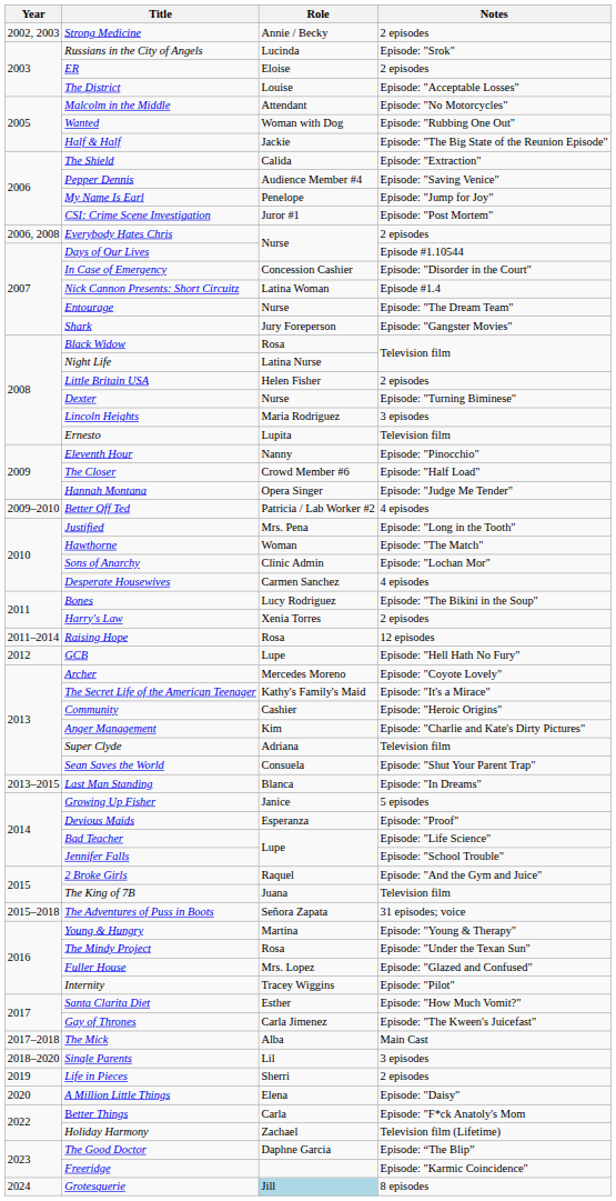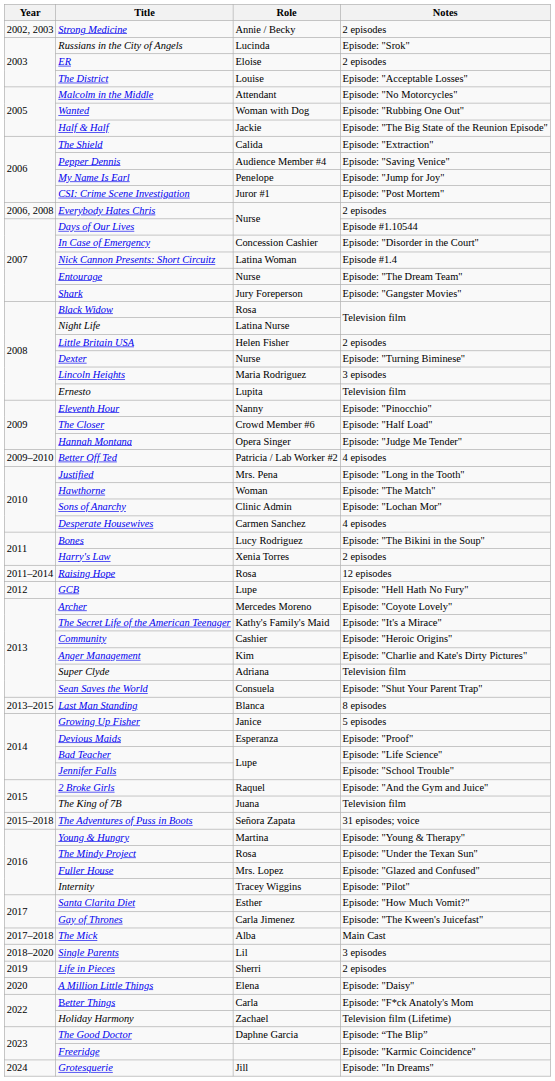 <table class="wikitable sortable">
 <tr>
 <th>Year</th>
 <th>Title</th>
 <th>Role</th>
 <th class="unsortable">Notes</th>
 </tr>
 <tr>
 <td>2002, 2003</td>
 <td><em><a href='#'>Strong Medicine</a></em></td>
 <td>Annie / Becky</td>
 <td>2 episodes</td>
 </tr>
 <tr>
 <td rowspan="3">2003</td>
 <td><em>Russians in the City of Angels</em></td>
 <td>Lucinda</td>
 <td>Episode: "Srok"</td>
 </tr>
 <tr>
 <td><a href='#'><em>ER</em></a></td>
 <td>Eloise</td>
 <td>2 episodes</td>
 </tr>
 <tr>
 <td><em><a href='#'>The District</a></em></td>
 <td>Louise</td>
 <td>Episode: "Acceptable Losses"</td>
 </tr>
 <tr>
 <td rowspan="3">2005</td>
 <td><em><a href='#'>Malcolm in the Middle</a></em></td>
 <td>Attendant</td>
 <td>Episode: "No Motorcycles"</td>
 </tr>
 <tr>
 <td><a href='#'><em>Wanted</em></a></td>
 <td>Woman with Dog</td>
 <td>Episode: "Rubbing One Out"</td>
 </tr>
 <tr>
 <td><em><a href='#'>Half & Half</a></em></td>
 <td>Jackie</td>
 <td>Episode: "The Big State of the Reunion Episode"</td>
 </tr>
 <tr>
 <td rowspan="4">2006</td>
 <td><em><a href='#'>The Shield</a></em></td>
 <td>Calida</td>
 <td>Episode: "Extraction"</td>
 </tr>
 <tr>
 <td><em><a href='#'>Pepper Dennis</a></em></td>
 <td>Audience Member #4</td>
 <td>Episode: "Saving Venice"</td>
 </tr>
 <tr>
 <td><em><a href='#'>My Name Is Earl</a></em></td>
 <td>Penelope</td>
 <td>Episode: "Jump for Joy"</td>
 </tr>
 <tr>
 <td><em><a href='#'>CSI: Crime Scene Investigation</a></em></td>
 <td>Juror #1</td>
 <td>Episode: "Post Mortem"</td>
 </tr>
 <tr>
 <td>2006, 2008</td>
 <td><em><a href='#'>Everybody Hates Chris</a></em></td>
 <td rowspan="2">Nurse</td>
 <td>2 episodes</td>
 </tr>
 <tr>
 <td rowspan="5">2007</td>
 <td><em><a href='#'>Days of Our Lives</a></em></td>
 <td>Episode #1.10544</td>
 </tr>
 <tr>
 <td><a href='#'><em>In Case of Emergency</em></a></td>
 <td>Concession Cashier</td>
 <td>Episode: "Disorder in the Court"</td>
 </tr>
 <tr>
 <td><em><a href='#'>Nick Cannon Presents: Short Circuitz</a></em></td>
 <td>Latina Woman</td>
 <td>Episode #1.4</td>
 </tr>
 <tr>
 <td><a href='#'><em>Entourage</em></a></td>
 <td>Nurse</td>
 <td>Episode: "The Dream Team"</td>
 </tr>
 <tr>
 <td><a href='#'><em>Shark</em></a></td>
 <td>Jury Foreperson</td>
 <td>Episode: "Gangster Movies"</td>
 </tr>
 <tr>
 <td rowspan="6">2008</td>
 <td><a href='#'><em>Black Widow</em></a></td>
 <td>Rosa</td>
 <td rowspan="2">Television film</td>
 </tr>
 <tr>
 <td><em>Night Life</em></td>
 <td>Latina Nurse</td>
 </tr>
 <tr>
 <td><em><a href='#'>Little Britain USA</a></em></td>
 <td>Helen Fisher</td>
 <td>2 episodes</td>
 </tr>
 <tr>
 <td><a href='#'><em>Dexter</em></a></td>
 <td>Nurse</td>
 <td>Episode: "Turning Biminese"</td>
 </tr>
 <tr>
 <td><a href='#'><em>Lincoln Heights</em></a></td>
 <td>Maria Rodriguez</td>
 <td>3 episodes</td>
 </tr>
 <tr>
 <td><em>Ernesto</em></td>
 <td>Lupita</td>
 <td>Television film</td>
 </tr>
 <tr>
 <td rowspan="3">2009</td>
 <td><a href='#'><em>Eleventh Hour</em></a></td>
 <td>Nanny</td>
 <td>Episode: "Pinocchio"</td>
 </tr>
 <tr>
 <td><em><a href='#'>The Closer</a></em></td>
 <td>Crowd Member #6</td>
 <td>Episode: "Half Load"</td>
 </tr>
 <tr>
 <td><em><a href='#'>Hannah Montana</a></em></td>
 <td>Opera Singer</td>
 <td>Episode: "Judge Me Tender"</td>
 </tr>
 <tr>
 <td>2009–2010</td>
 <td><em><a href='#'>Better Off Ted</a></em></td>
 <td>Patricia / Lab Worker #2</td>
 <td>4 episodes</td>
 </tr>
 <tr>
 <td rowspan="4">2010</td>
 <td><a href='#'><em>Justified</em></a></td>
 <td>Mrs. Pena</td>
 <td>Episode: "Long in the Tooth"</td>
 </tr>
 <tr>
 <td><a href='#'><em>Hawthorne</em></a></td>
 <td>Woman</td>
 <td>Episode: "The Match"</td>
 </tr>
 <tr>
 <td><em><a href='#'>Sons of Anarchy</a></em></td>
 <td>Clinic Admin</td>
 <td>Episode: "Lochan Mor"</td>
 </tr>
 <tr>
 <td><em><a href='#'>Desperate Housewives</a></em></td>
 <td>Carmen Sanchez</td>
 <td>4 episodes</td>
 </tr>
 <tr>
 <td rowspan="2">2011</td>
 <td><a href='#'><em>Bones</em></a></td>
 <td>Lucy Rodriguez</td>
 <td>Episode: "The Bikini in the Soup"</td>
 </tr>
 <tr>
 <td><em><a href='#'>Harry's Law</a></em></td>
 <td>Xenia Torres</td>
 <td>2 episodes</td>
 </tr>
 <tr>
 <td>2011–2014</td>
 <td><em><a href='#'>Raising Hope</a></em></td>
 <td>Rosa</td>
 <td>12 episodes</td>
 </tr>
 <tr>
 <td>2012</td>
 <td><a href='#'><em>GCB</em></a></td>
 <td>Lupe</td>
 <td>Episode: "Hell Hath No Fury"</td>
 </tr>
 <tr>
 <td rowspan="6">2013</td>
 <td><a href='#'><em>Archer</em></a></td>
 <td>Mercedes Moreno</td>
 <td>Episode: "Coyote Lovely"</td>
 </tr>
 <tr>
 <td><em><a href='#'>The Secret Life of the American Teenager</a></em></td>
 <td>Kathy's Family's Maid</td>
 <td>Episode: "It's a Mirace"</td>
 </tr>
 <tr>
 <td><a href='#'><em>Community</em></a></td>
 <td>Cashier</td>
 <td>Episode: "Heroic Origins"</td>
 </tr>
 <tr>
 <td><a href='#'><em>Anger Management</em></a></td>
 <td>Kim</td>
 <td>Episode: "Charlie and Kate's Dirty Pictures"</td>
 </tr>
 <tr>
 <td><em>Super Clyde</em></td>
 <td>Adriana</td>
 <td>Television film</td>
 </tr>
 <tr>
 <td><em><a href='#'>Sean Saves the World</a></em></td>
 <td>Consuela</td>
 <td>Episode: "Shut Your Parent Trap"</td>
 </tr>
 <tr>
 <td>2013–2015</td>
 <td><a href='#'><em>Last Man Standing</em></a></td>
 <td>Blanca</td>
-<td>Episode: "In Dreams"</td>
+<td>8 episodes</td>
 </tr>
 <tr>
 <td rowspan="4">2014</td>
 <td><em><a href='#'>Growing Up Fisher</a></em></td>
 <td>Janice</td>
 <td>5 episodes</td>
 </tr>
 <tr>
 <td><em><a href='#'>Devious Maids</a></em></td>
 <td>Esperanza</td>
 <td>Episode: "Proof"</td>
 </tr>
 <tr>
 <td><a href='#'><em>Bad Teacher</em></a></td>
 <td rowspan="2">Lupe</td>
 <td>Episode: "Life Science"</td>
 </tr>
 <tr>
 <td><em><a href='#'>Jennifer Falls</a></em></td>
 <td>Episode: "School Trouble"</td>
 </tr>
 <tr>
 <td rowspan="2">2015</td>
 <td><em><a href='#'>2 Broke Girls</a></em></td>
 <td>Raquel</td>
 <td>Episode: "And the Gym and Juice"</td>
 </tr>
 <tr>
 <td><em>The King of 7B</em></td>
 <td>Juana</td>
 <td>Television film</td>
 </tr>
 <tr>
 <td>2015–2018</td>
 <td><em><a href='#'>The Adventures of Puss in Boots</a></em></td>
 <td>Señora Zapata</td>
 <td>31 episodes; voice</td>
 </tr>
 <tr>
 <td rowspan="4">2016</td>
 <td><em><a href='#'>Young & Hungry</a></em></td>
 <td>Martina</td>
 <td>Episode: "Young & Therapy"</td>
 </tr>
 <tr>
 <td><em><a href='#'>The Mindy Project</a></em></td>
 <td>Rosa</td>
 <td>Episode: "Under the Texan Sun"</td>
 </tr>
 <tr>
 <td><a href='#'><em>Fuller House</em></a></td>
 <td>Mrs. Lopez</td>
 <td>Episode: "Glazed and Confused"</td>
 </tr>
 <tr>
 <td><em>Internity</em></td>
 <td>Tracey Wiggins</td>
 <td>Episode: "Pilot"</td>
 </tr>
 <tr>
 <td rowspan="2">2017</td>
 <td><em><a href='#'>Santa Clarita Diet</a></em></td>
 <td>Esther</td>
 <td>Episode: "How Much Vomit?"</td>
 </tr>
 <tr>
 <td><em><a href='#'>Gay of Thrones</a></em></td>
 <td>Carla Jimenez</td>
 <td>Episode: "The Kween's Juicefast"</td>
 </tr>
 <tr>
 <td>2017–2018</td>
 <td><a href='#'><em>The Mick</em></a></td>
 <td>Alba</td>
 <td>Main Cast</td>
 </tr>
 <tr>
 <td>2018–2020</td>
 <td><a href='#'><em>Single Parents</em></a></td>
 <td>Lil</td>
 <td>3 episodes</td>
 </tr>
 <tr>
 <td>2019</td>
 <td><em><a href='#'>Life in Pieces</a></em></td>
 <td>Sherri</td>
 <td>2 episodes</td>
 </tr>
 <tr>
 <td>2020</td>
 <td><em><a href='#'>A Million Little Things</a></em></td>
 <td>Elena</td>
 <td>Episode: "Daisy"</td>
 </tr>
 <tr>
 <td rowspan="2">2022</td>
 <td><a href='#'>B<em>etter Things</em></a></td>
 <td>Carla</td>
 <td>Episode: "F*ck Anatoly's Mom</td>
 </tr>
 <tr>
 <td><em>Holiday Harmony</em></td>
 <td>Zachael</td>
 <td>Television film (Lifetime)</td>
 </tr>
 <tr>
 <td rowspan="2">2023</td>
 <td><a href='#'><em>The Good Doctor</em></a></td>
 <td>Daphne Garcia</td>
 <td>Episode: “The Blip”</td>
 </tr>
 <tr>
 <td><em><a href='#'>Freeridge</a></em></td>
 <td></td>
 <td>Episode: "Karmic Coincidence"</td>
 </tr>
 <tr>
 <td>2024</td>
 <td><em><a href='#'>Grotesquerie</a></em></td>
-<td style="background: lightblue;">Jill</td>
-<td>8 episodes</td>
+<td>Jill</td>
+<td>Episode: "In Dreams"</td>
 </tr>
 </table>
